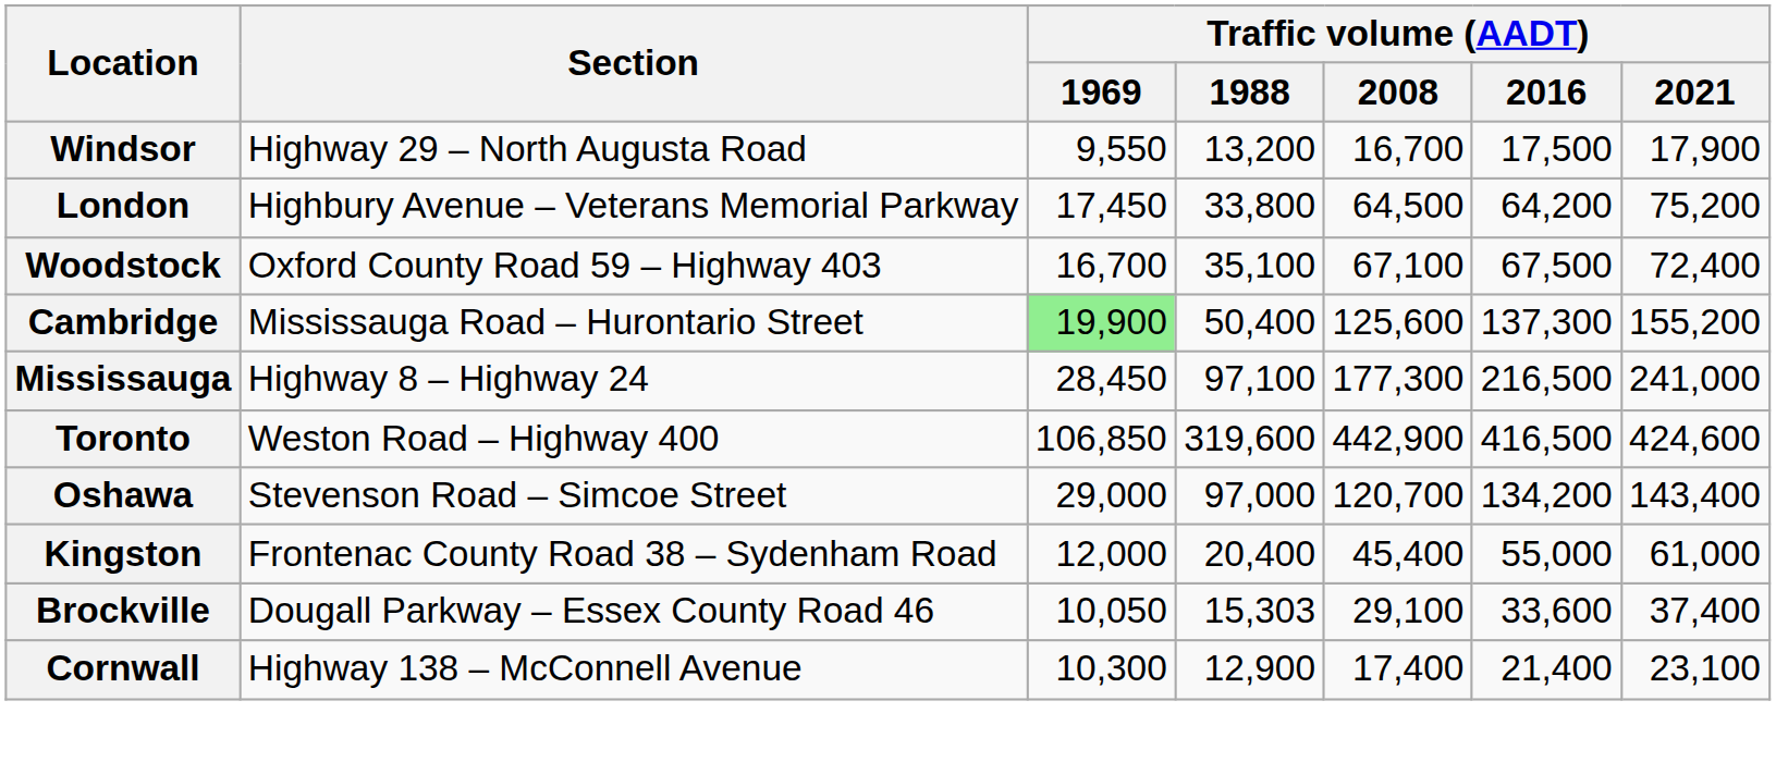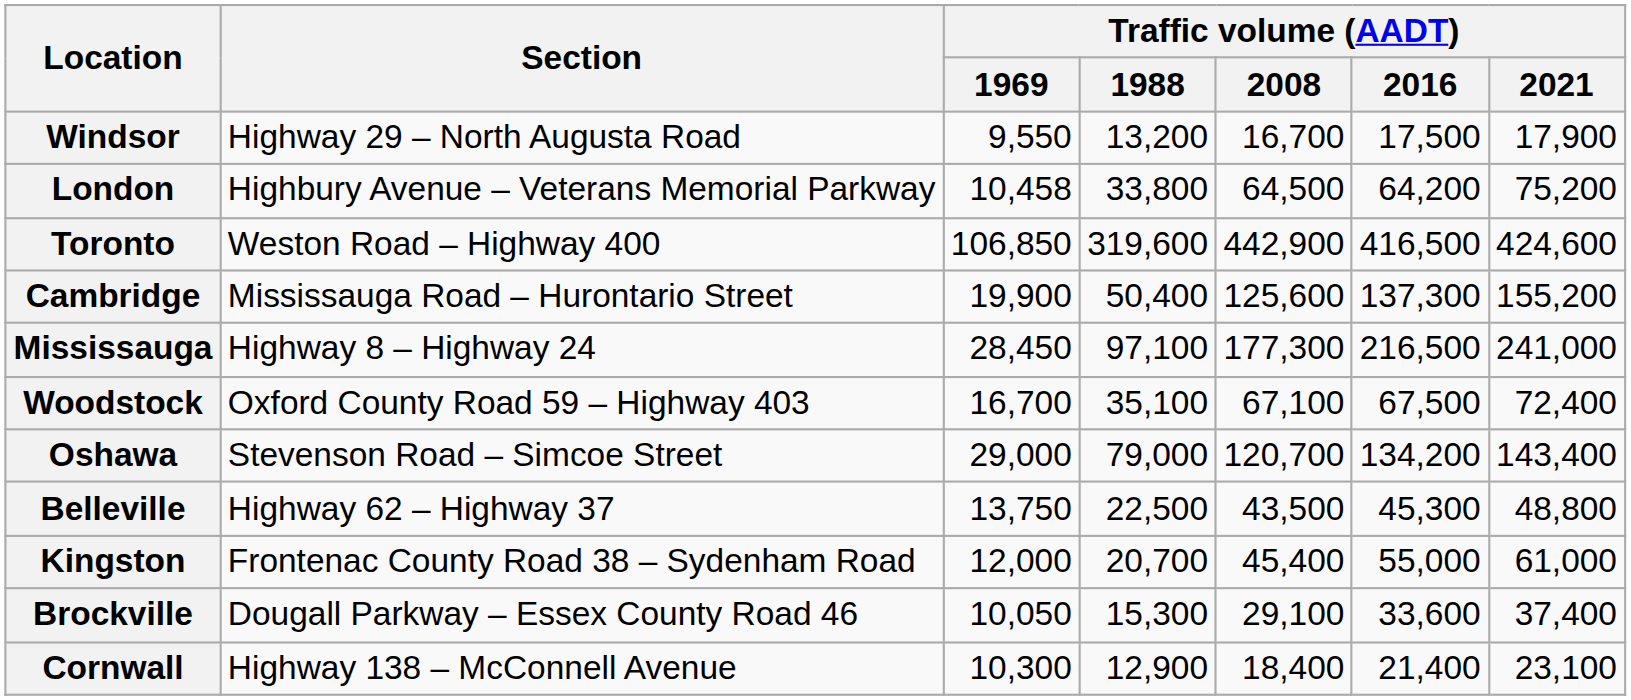 <table class="wikitable collapsible" style="text-align:right; margin-left:auto; margin-right:auto;">
 <tr>
 <th scope="col" rowspan="2">Location</th>
 <th scope="col" rowspan="2">Section</th>
 <th colspan="5" scope="col">Traffic volume (<a href='#'>AADT</a>)</th>
 </tr>
 <tr>
 <th scope="col">1969</th>
 <th scope="col">1988</th>
 <th scope="col">2008</th>
 <th scope="col">2016</th>
 <th>2021</th>
 </tr>
 <tr>
 <th scope="row">Windsor</th>
 <td style="text-align:left;">Highway 29 – North Augusta Road</td>
 <td>9,550</td>
 <td>13,200</td>
 <td>16,700</td>
 <td>17,500</td>
 <td>17,900</td>
 </tr>
 <tr>
 <th scope="row">London</th>
 <td style="text-align:left;">Highbury Avenue – Veterans Memorial Parkway</td>
-<td>17,450</td>
+<td>10,458</td>
 <td>33,800</td>
 <td>64,500</td>
 <td>64,200</td>
 <td>75,200</td>
 </tr>
 <tr>
-<th scope="row">Woodstock</th>
-<td style="text-align:left;">Oxford County Road 59 – Highway 403</td>
-<td>16,700</td>
-<td>35,100</td>
-<td>67,100</td>
-<td>67,500</td>
-<td>72,400</td>
+<th scope="row">Toronto</th>
+<td style="text-align:left;">Weston Road – Highway 400</td>
+<td>106,850</td>
+<td>319,600</td>
+<td>442,900</td>
+<td>416,500</td>
+<td>424,600</td>
 </tr>
 <tr>
 <th scope="row">Cambridge</th>
 <td style="text-align:left;">Mississauga Road – Hurontario Street</td>
-<td style="background: lightgreen;">19,900</td>
+<td>19,900</td>
 <td>50,400</td>
 <td>125,600</td>
 <td>137,300</td>
 <td>155,200</td>
 </tr>
 <tr>
 <th scope="row">Mississauga</th>
 <td style="text-align:left;">Highway 8 – Highway 24</td>
 <td>28,450</td>
 <td>97,100</td>
 <td>177,300</td>
 <td>216,500</td>
 <td>241,000</td>
 </tr>
 <tr>
-<th scope="row">Toronto</th>
-<td style="text-align:left;">Weston Road – Highway 400</td>
-<td>106,850</td>
-<td>319,600</td>
-<td>442,900</td>
-<td>416,500</td>
-<td>424,600</td>
+<th scope="row">Woodstock</th>
+<td style="text-align:left;">Oxford County Road 59 – Highway 403</td>
+<td>16,700</td>
+<td>35,100</td>
+<td>67,100</td>
+<td>67,500</td>
+<td>72,400</td>
 </tr>
 <tr>
 <th scope="row">Oshawa</th>
 <td style="text-align:left;">Stevenson Road – Simcoe Street</td>
 <td>29,000</td>
-<td>97,000</td>
+<td>79,000</td>
 <td>120,700</td>
 <td>134,200</td>
 <td>143,400</td>
 </tr>
 <tr>
+<th scope="row">Belleville</th>
+<td style="text-align:left;">Highway 62 – Highway 37</td>
+<td>13,750</td>
+<td>22,500</td>
+<td>43,500</td>
+<td>45,300</td>
+<td>48,800</td>
+</tr>
+<tr>
 <th scope="row">Kingston</th>
 <td style="text-align:left;">Frontenac County Road 38 – Sydenham Road</td>
 <td>12,000</td>
-<td>20,400</td>
+<td>20,700</td>
 <td>45,400</td>
 <td>55,000</td>
 <td>61,000</td>
 </tr>
 <tr>
 <th scope="row">Brockville</th>
 <td style="text-align:left;">Dougall Parkway – Essex County Road 46</td>
 <td>10,050</td>
-<td>15,303</td>
+<td>15,300</td>
 <td>29,100</td>
 <td>33,600</td>
 <td>37,400</td>
 </tr>
 <tr>
 <th scope="row">Cornwall</th>
 <td style="text-align:left;">Highway 138 – McConnell Avenue</td>
 <td>10,300</td>
 <td>12,900</td>
-<td>17,400</td>
+<td>18,400</td>
 <td>21,400</td>
 <td>23,100</td>
 </tr>
 </table>
